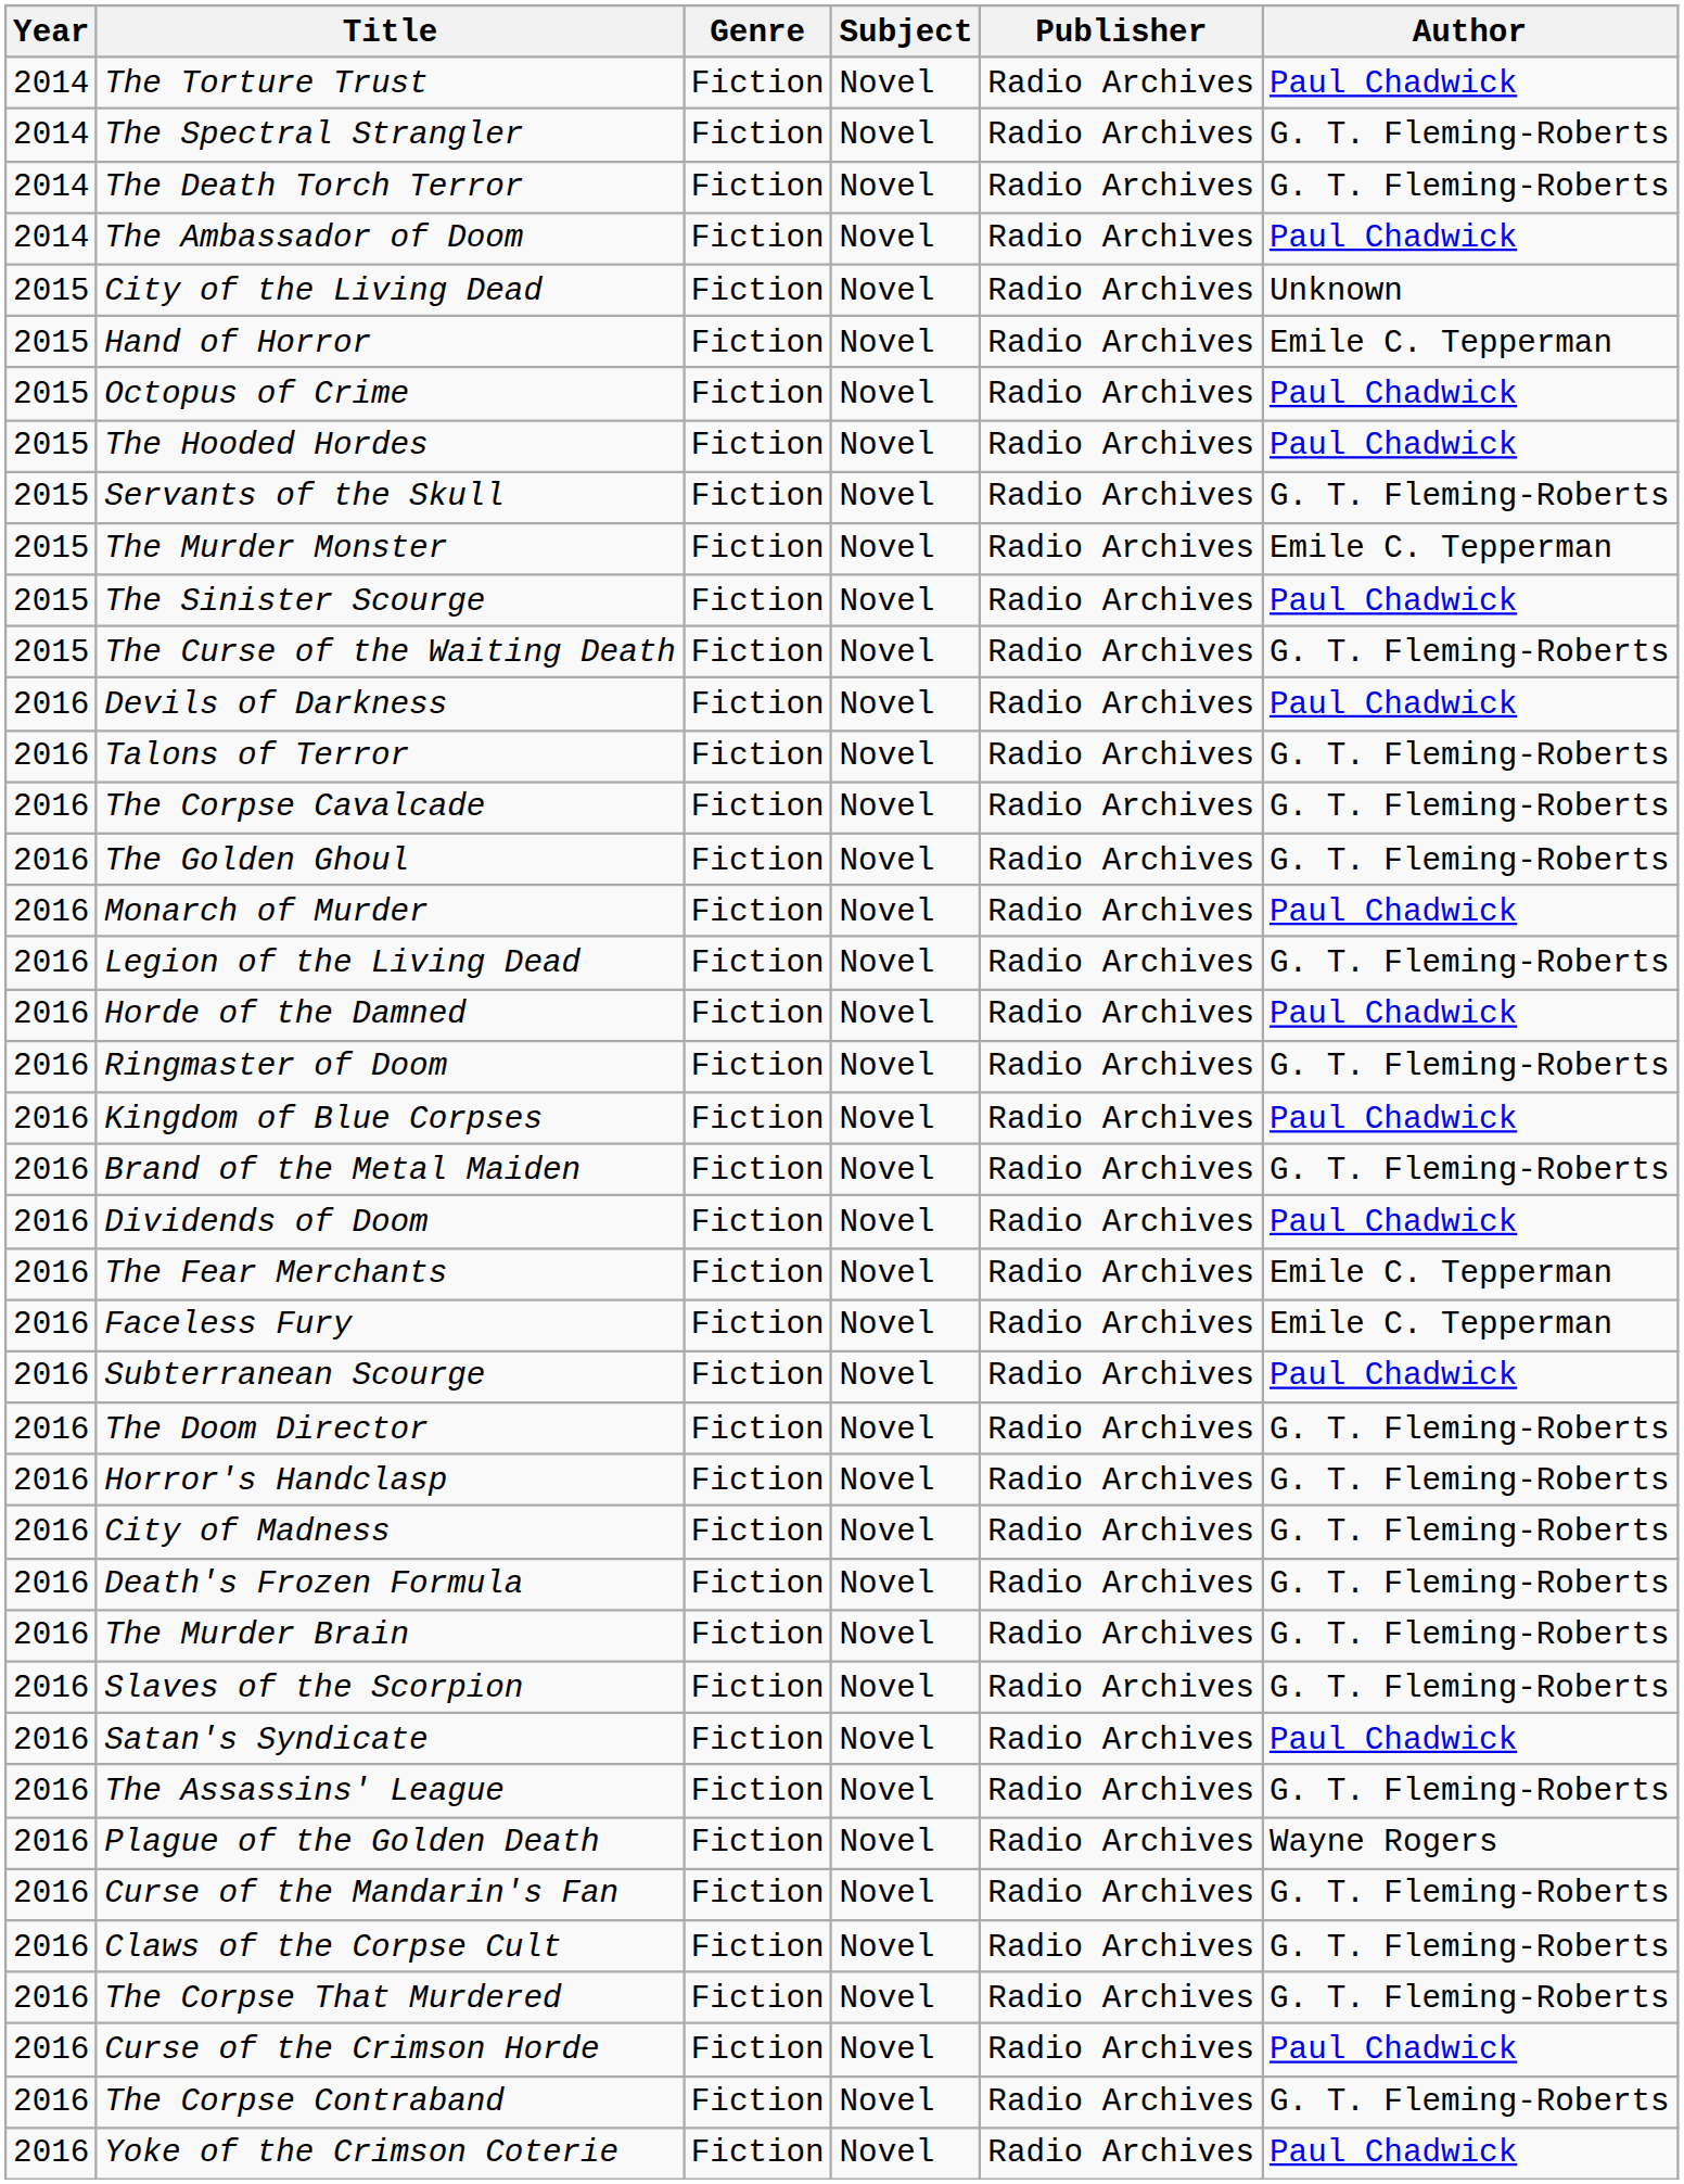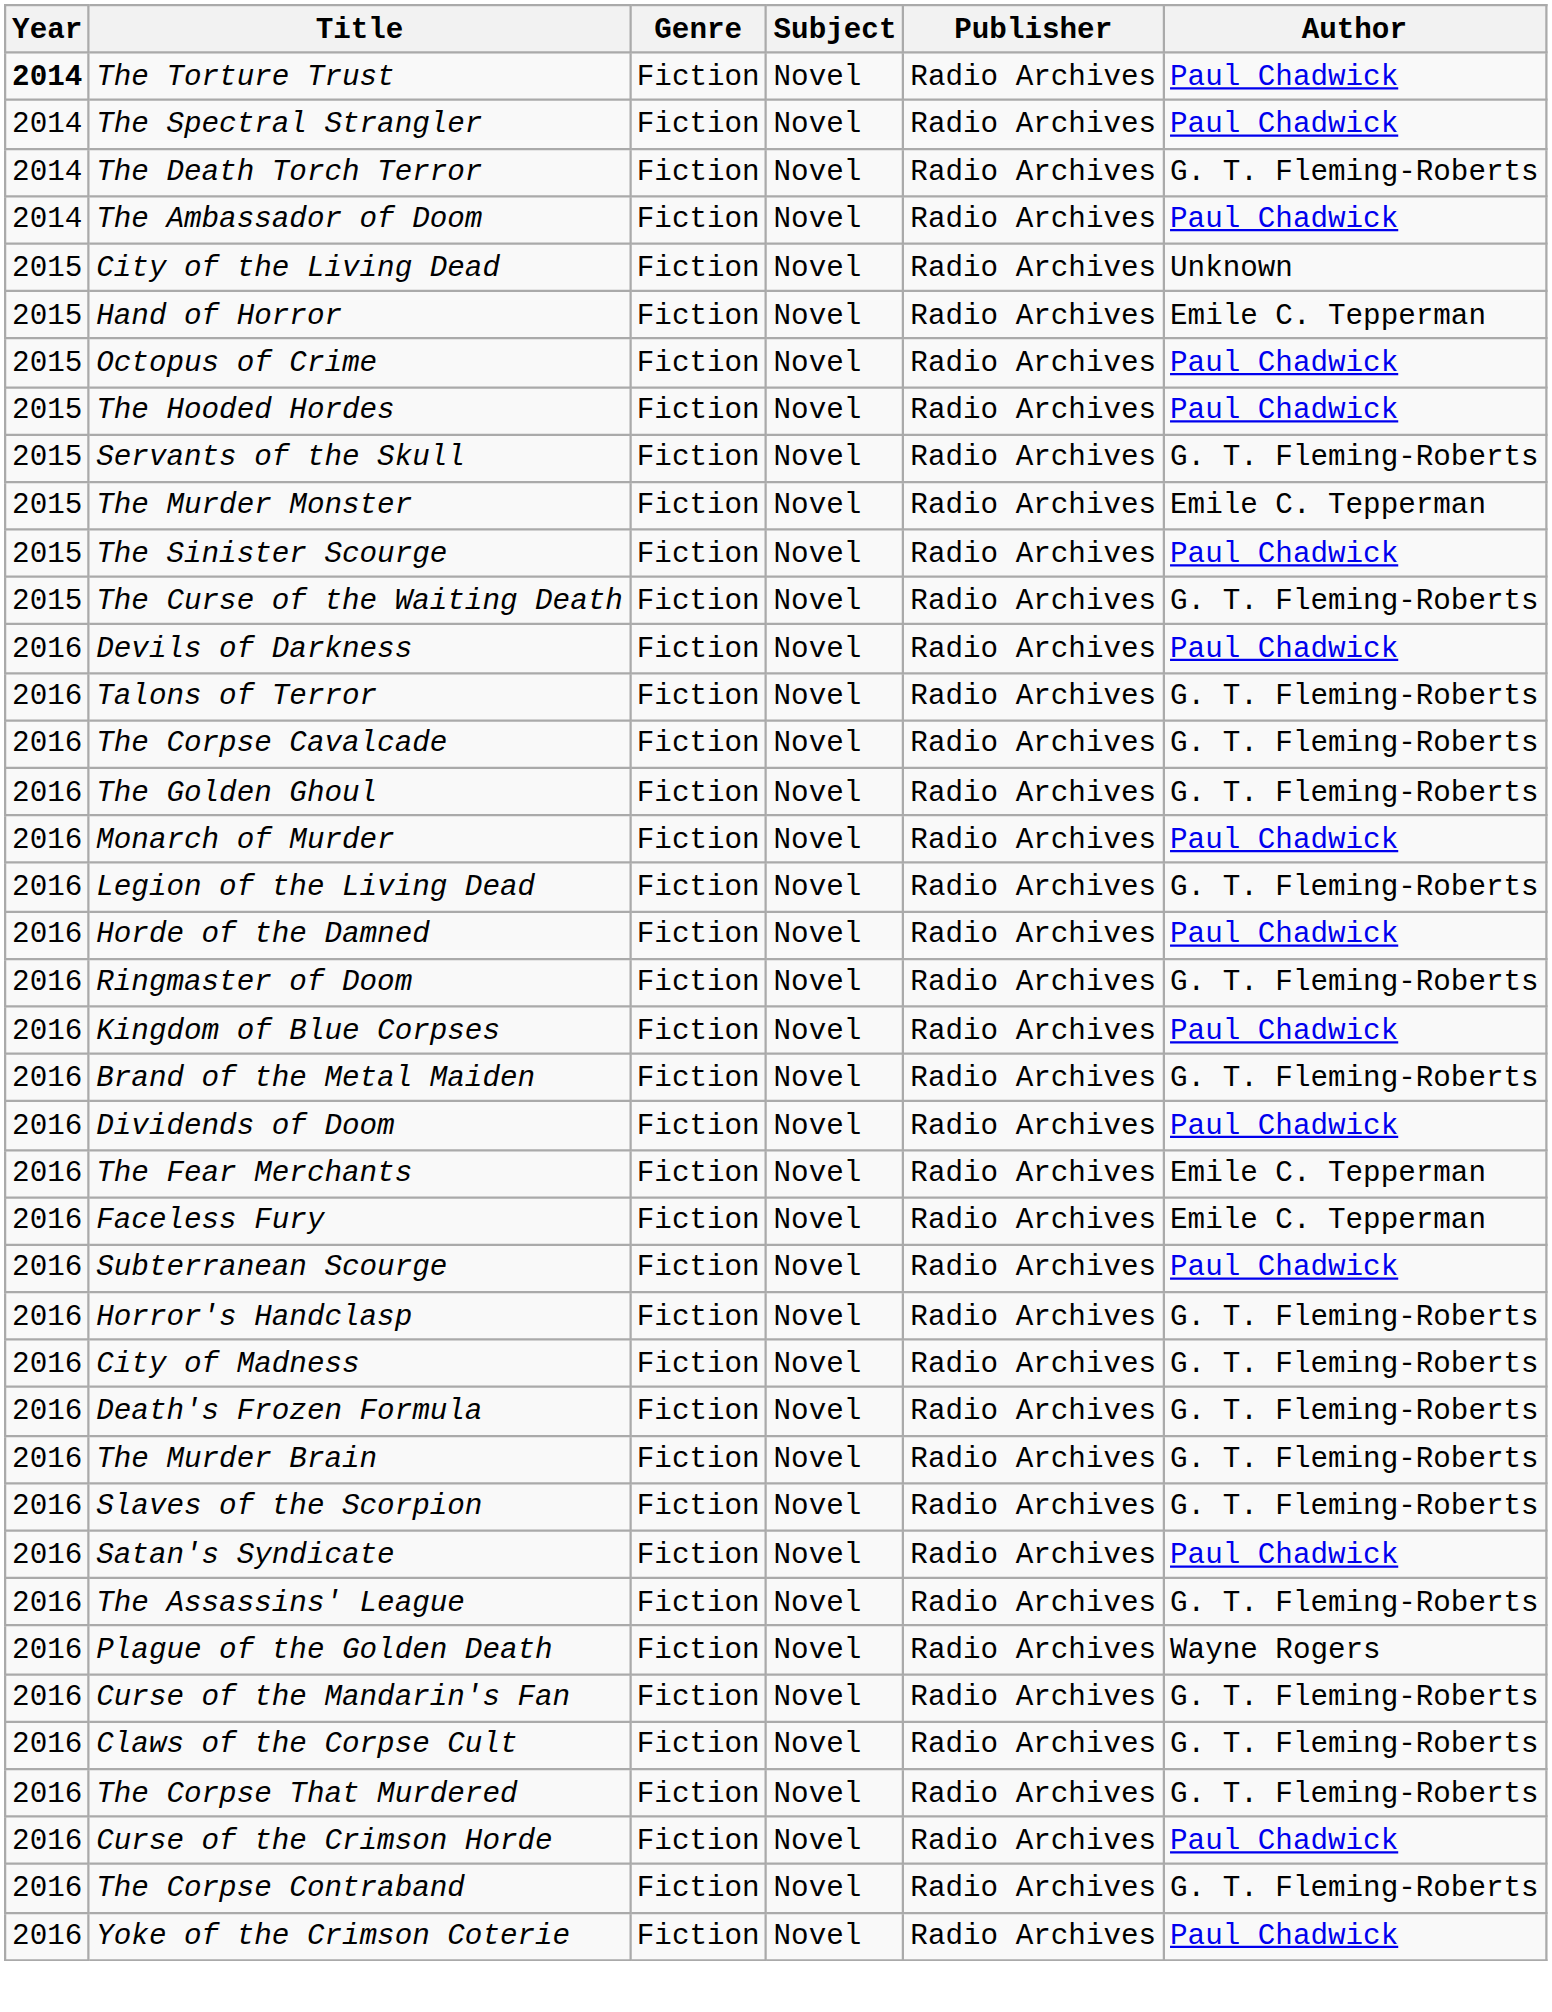 <table class="wikitable sortable">
 <tr>
 <th>Year</th>
 <th>Title</th>
 <th>Genre</th>
 <th>Subject</th>
 <th>Publisher</th>
 <th>Author</th>
 </tr>
 <tr>
-<td>2014</td>
+<td><strong>2014</strong></td>
 <td><em>The Torture Trust</em></td>
 <td>Fiction</td>
 <td>Novel</td>
 <td>Radio Archives</td>
 <td><a href='#'>Paul Chadwick</a></td>
 </tr>
 <tr>
 <td>2014</td>
 <td><em>The Spectral Strangler</em></td>
 <td>Fiction</td>
 <td>Novel</td>
 <td>Radio Archives</td>
-<td>G. T. Fleming-Roberts</td>
+<td><a href='#'>Paul Chadwick</a></td>
 </tr>
 <tr>
 <td>2014</td>
 <td><em>The Death Torch Terror</em></td>
 <td>Fiction</td>
 <td>Novel</td>
 <td>Radio Archives</td>
 <td>G. T. Fleming-Roberts</td>
 </tr>
 <tr>
 <td>2014</td>
 <td><em>The Ambassador of Doom</em></td>
 <td>Fiction</td>
 <td>Novel</td>
 <td>Radio Archives</td>
 <td><a href='#'>Paul Chadwick</a></td>
 </tr>
 <tr>
 <td>2015</td>
 <td><em>City of the Living Dead</em></td>
 <td>Fiction</td>
 <td>Novel</td>
 <td>Radio Archives</td>
 <td>Unknown</td>
 </tr>
 <tr>
 <td>2015</td>
 <td><em>Hand of Horror</em></td>
 <td>Fiction</td>
 <td>Novel</td>
 <td>Radio Archives</td>
 <td>Emile C. Tepperman</td>
 </tr>
 <tr>
 <td>2015</td>
 <td><em>Octopus of Crime</em></td>
 <td>Fiction</td>
 <td>Novel</td>
 <td>Radio Archives</td>
 <td><a href='#'>Paul Chadwick</a></td>
 </tr>
 <tr>
 <td>2015</td>
 <td><em>The Hooded Hordes</em></td>
 <td>Fiction</td>
 <td>Novel</td>
 <td>Radio Archives</td>
 <td><a href='#'>Paul Chadwick</a></td>
 </tr>
 <tr>
 <td>2015</td>
 <td><em>Servants of the Skull</em></td>
 <td>Fiction</td>
 <td>Novel</td>
 <td>Radio Archives</td>
 <td>G. T. Fleming-Roberts</td>
 </tr>
 <tr>
 <td>2015</td>
 <td><em>The Murder Monster</em></td>
 <td>Fiction</td>
 <td>Novel</td>
 <td>Radio Archives</td>
 <td>Emile C. Tepperman</td>
 </tr>
 <tr>
 <td>2015</td>
 <td><em>The Sinister Scourge</em></td>
 <td>Fiction</td>
 <td>Novel</td>
 <td>Radio Archives</td>
 <td><a href='#'>Paul Chadwick</a></td>
 </tr>
 <tr>
 <td>2015</td>
 <td><em>The Curse of the Waiting Death</em></td>
 <td>Fiction</td>
 <td>Novel</td>
 <td>Radio Archives</td>
 <td>G. T. Fleming-Roberts</td>
 </tr>
 <tr>
 <td>2016</td>
 <td><em>Devils of Darkness</em></td>
 <td>Fiction</td>
 <td>Novel</td>
 <td>Radio Archives</td>
 <td><a href='#'>Paul Chadwick</a></td>
 </tr>
 <tr>
 <td>2016</td>
 <td><em>Talons of Terror</em></td>
 <td>Fiction</td>
 <td>Novel</td>
 <td>Radio Archives</td>
 <td>G. T. Fleming-Roberts</td>
 </tr>
 <tr>
 <td>2016</td>
 <td><em>The Corpse Cavalcade</em></td>
 <td>Fiction</td>
 <td>Novel</td>
 <td>Radio Archives</td>
 <td>G. T. Fleming-Roberts</td>
 </tr>
 <tr>
 <td>2016</td>
 <td><em>The Golden Ghoul</em></td>
 <td>Fiction</td>
 <td>Novel</td>
 <td>Radio Archives</td>
 <td>G. T. Fleming-Roberts</td>
 </tr>
 <tr>
 <td>2016</td>
 <td><em>Monarch of Murder</em></td>
 <td>Fiction</td>
 <td>Novel</td>
 <td>Radio Archives</td>
 <td><a href='#'>Paul Chadwick</a></td>
 </tr>
 <tr>
 <td>2016</td>
 <td><em>Legion of the Living Dead</em></td>
 <td>Fiction</td>
 <td>Novel</td>
 <td>Radio Archives</td>
 <td>G. T. Fleming-Roberts</td>
 </tr>
 <tr>
 <td>2016</td>
 <td><em>Horde of the Damned</em></td>
 <td>Fiction</td>
 <td>Novel</td>
 <td>Radio Archives</td>
 <td><a href='#'>Paul Chadwick</a></td>
 </tr>
 <tr>
 <td>2016</td>
 <td><em>Ringmaster of Doom</em></td>
 <td>Fiction</td>
 <td>Novel</td>
 <td>Radio Archives</td>
 <td>G. T. Fleming-Roberts</td>
 </tr>
 <tr>
 <td>2016</td>
 <td><em>Kingdom of Blue Corpses</em></td>
 <td>Fiction</td>
 <td>Novel</td>
 <td>Radio Archives</td>
 <td><a href='#'>Paul Chadwick</a></td>
 </tr>
 <tr>
 <td>2016</td>
 <td><em>Brand of the Metal Maiden</em></td>
 <td>Fiction</td>
 <td>Novel</td>
 <td>Radio Archives</td>
 <td>G. T. Fleming-Roberts</td>
 </tr>
 <tr>
 <td>2016</td>
 <td><em>Dividends of Doom</em></td>
 <td>Fiction</td>
 <td>Novel</td>
 <td>Radio Archives</td>
 <td><a href='#'>Paul Chadwick</a></td>
 </tr>
 <tr>
 <td>2016</td>
 <td><em>The Fear Merchants</em></td>
 <td>Fiction</td>
 <td>Novel</td>
 <td>Radio Archives</td>
 <td>Emile C. Tepperman</td>
 </tr>
 <tr>
 <td>2016</td>
 <td><em>Faceless Fury</em></td>
 <td>Fiction</td>
 <td>Novel</td>
 <td>Radio Archives</td>
 <td>Emile C. Tepperman</td>
 </tr>
 <tr>
 <td>2016</td>
 <td><em>Subterranean Scourge</em></td>
 <td>Fiction</td>
 <td>Novel</td>
 <td>Radio Archives</td>
 <td><a href='#'>Paul Chadwick</a></td>
 </tr>
 <tr>
 <td>2016</td>
-<td><em>The Doom Director</em></td>
-<td>Fiction</td>
-<td>Novel</td>
-<td>Radio Archives</td>
-<td>G. T. Fleming-Roberts</td>
-</tr>
-<tr>
-<td>2016</td>
 <td><em>Horror's Handclasp</em></td>
 <td>Fiction</td>
 <td>Novel</td>
 <td>Radio Archives</td>
 <td>G. T. Fleming-Roberts</td>
 </tr>
 <tr>
 <td>2016</td>
 <td><em>City of Madness</em></td>
 <td>Fiction</td>
 <td>Novel</td>
 <td>Radio Archives</td>
 <td>G. T. Fleming-Roberts</td>
 </tr>
 <tr>
 <td>2016</td>
 <td><em>Death's Frozen Formula</em></td>
 <td>Fiction</td>
 <td>Novel</td>
 <td>Radio Archives</td>
 <td>G. T. Fleming-Roberts</td>
 </tr>
 <tr>
 <td>2016</td>
 <td><em>The Murder Brain</em></td>
 <td>Fiction</td>
 <td>Novel</td>
 <td>Radio Archives</td>
 <td>G. T. Fleming-Roberts</td>
 </tr>
 <tr>
 <td>2016</td>
 <td><em>Slaves of the Scorpion</em></td>
 <td>Fiction</td>
 <td>Novel</td>
 <td>Radio Archives</td>
 <td>G. T. Fleming-Roberts</td>
 </tr>
 <tr>
 <td>2016</td>
 <td><em>Satan's Syndicate</em></td>
 <td>Fiction</td>
 <td>Novel</td>
 <td>Radio Archives</td>
 <td><a href='#'>Paul Chadwick</a></td>
 </tr>
 <tr>
 <td>2016</td>
 <td><em>The Assassins' League</em></td>
 <td>Fiction</td>
 <td>Novel</td>
 <td>Radio Archives</td>
 <td>G. T. Fleming-Roberts</td>
 </tr>
 <tr>
 <td>2016</td>
 <td><em>Plague of the Golden Death</em></td>
 <td>Fiction</td>
 <td>Novel</td>
 <td>Radio Archives</td>
 <td>Wayne Rogers</td>
 </tr>
 <tr>
 <td>2016</td>
 <td><em>Curse of the Mandarin's Fan</em></td>
 <td>Fiction</td>
 <td>Novel</td>
 <td>Radio Archives</td>
 <td>G. T. Fleming-Roberts</td>
 </tr>
 <tr>
 <td>2016</td>
 <td><em>Claws of the Corpse Cult</em></td>
 <td>Fiction</td>
 <td>Novel</td>
 <td>Radio Archives</td>
 <td>G. T. Fleming-Roberts</td>
 </tr>
 <tr>
 <td>2016</td>
 <td><em>The Corpse That Murdered</em></td>
 <td>Fiction</td>
 <td>Novel</td>
 <td>Radio Archives</td>
 <td>G. T. Fleming-Roberts</td>
 </tr>
 <tr>
 <td>2016</td>
 <td><em>Curse of the Crimson Horde</em></td>
 <td>Fiction</td>
 <td>Novel</td>
 <td>Radio Archives</td>
 <td><a href='#'>Paul Chadwick</a></td>
 </tr>
 <tr>
 <td>2016</td>
 <td><em>The Corpse Contraband</em></td>
 <td>Fiction</td>
 <td>Novel</td>
 <td>Radio Archives</td>
 <td>G. T. Fleming-Roberts</td>
 </tr>
 <tr>
 <td>2016</td>
 <td><em>Yoke of the Crimson Coterie</em></td>
 <td>Fiction</td>
 <td>Novel</td>
 <td>Radio Archives</td>
 <td><a href='#'>Paul Chadwick</a></td>
 </tr>
 </table>
